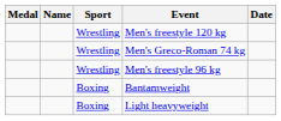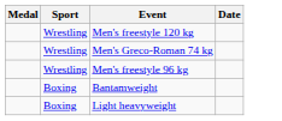 <table class="wikitable sortable" style="font-size:95%">
 <tr>
 <th>Medal</th>
-<th>Name</th>
 <th>Sport</th>
 <th>Event</th>
 <th>Date</th>
 </tr>
 <tr>
-<td></td>
 <td></td>
 <td><a href='#'>Wrestling</a></td>
 <td><a href='#'>Men's freestyle 120 kg</a></td>
 <td></td>
 </tr>
 <tr>
 <td></td>
-<td></td>
 <td><a href='#'>Wrestling</a></td>
 <td><a href='#'>Men's Greco-Roman 74 kg</a></td>
 <td></td>
 </tr>
 <tr>
-<td></td>
 <td></td>
 <td><a href='#'>Wrestling</a></td>
 <td><a href='#'>Men's freestyle 96 kg</a></td>
 <td></td>
 </tr>
 <tr>
 <td></td>
-<td></td>
 <td><a href='#'>Boxing</a></td>
 <td><a href='#'>Bantamweight</a></td>
 <td></td>
 </tr>
 <tr>
 <td></td>
-<td></td>
 <td><a href='#'>Boxing</a></td>
 <td><a href='#'>Light heavyweight</a></td>
 <td></td>
 </tr>
 </table>
